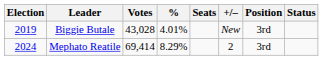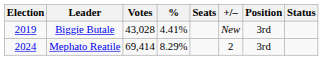 <table class=wikitable style=text-align:center>
 <tr>
 <th>Election</th>
 <th>Leader</th>
 <th>Votes</th>
 <th>%</th>
 <th>Seats</th>
 <th>+/–</th>
 <th>Position</th>
 <th>Status</th>
 </tr>
 <tr>
 <td><a href='#'>2019</a></td>
 <td><a href='#'>Biggie Butale</a></td>
 <td>43,028</td>
-<td>4.01%</td>
+<td>4.41%</td>
 <td></td>
 <td><em>New</em></td>
 <td> 3rd</td>
 <td></td>
 </tr>
 <tr>
 <td><a href='#'>2024</a></td>
 <td><a href='#'>Mephato Reatile</a></td>
 <td>69,414</td>
 <td>8.29%</td>
 <td></td>
 <td> 2</td>
 <td> 3rd</td>
 <td></td>
 </tr>
 </table>
